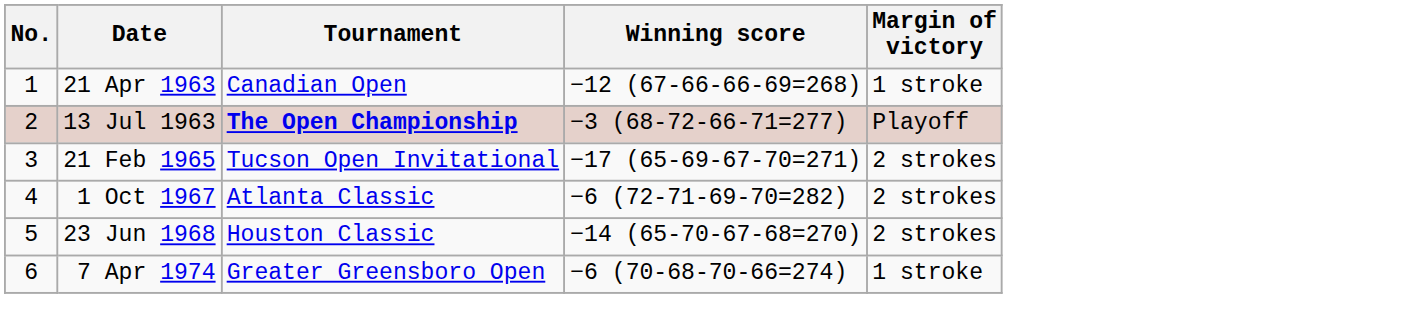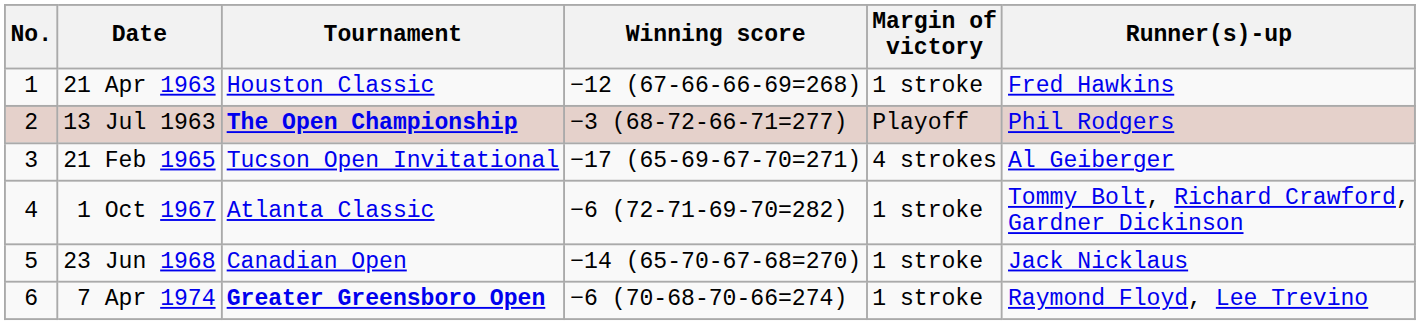 <table class="wikitable" style="font-size:95%;">
 <tr>
 <th>No.</th>
 <th>Date</th>
 <th>Tournament</th>
 <th>Winning score</th>
 <th>Margin of<br>victory</th>
+<th>Runner(s)-up</th>
 </tr>
 <tr>
 <td align=center>1</td>
 <td align=right>21 Apr <a href='#'>1963</a></td>
-<td><a href='#'>Canadian Open</a></td>
+<td><a href='#'>Houston Classic</a></td>
 <td>−12 (67-66-66-69=268)</td>
 <td>1 stroke</td>
+<td> <a href='#'>Fred Hawkins</a></td>
 </tr>
 <tr style="background:#e5d1cb;">
 <td align=center>2</td>
 <td align=right>13 Jul 1963</td>
 <td><strong><a href='#'>The Open Championship</a></strong></td>
 <td>−3 (68-72-66-71=277)</td>
 <td>Playoff</td>
+<td> <a href='#'>Phil Rodgers</a></td>
 </tr>
 <tr>
 <td align=center>3</td>
 <td align=right>21 Feb <a href='#'>1965</a></td>
 <td><a href='#'>Tucson Open Invitational</a></td>
 <td>−17 (65-69-67-70=271)</td>
-<td>2 strokes</td>
+<td>4 strokes</td>
+<td> <a href='#'>Al Geiberger</a></td>
 </tr>
 <tr>
 <td align=center>4</td>
 <td align=right>1 Oct <a href='#'>1967</a></td>
 <td><a href='#'>Atlanta Classic</a></td>
 <td>−6 (72-71-69-70=282)</td>
-<td>2 strokes</td>
+<td>1 stroke</td>
+<td> <a href='#'>Tommy Bolt</a>,  <a href='#'>Richard Crawford</a>,<br> <a href='#'>Gardner Dickinson</a></td>
 </tr>
 <tr>
 <td align=center>5</td>
 <td align=right>23 Jun <a href='#'>1968</a></td>
-<td><a href='#'>Houston Classic</a></td>
+<td><a href='#'>Canadian Open</a></td>
 <td>−14 (65-70-67-68=270)</td>
-<td>2 strokes</td>
+<td>1 stroke</td>
+<td> <a href='#'>Jack Nicklaus</a></td>
 </tr>
 <tr>
 <td align=center>6</td>
 <td align=right>7 Apr <a href='#'>1974</a></td>
-<td><a href='#'>Greater Greensboro Open</a></td>
+<td><strong><a href='#'>Greater Greensboro Open</a></strong></td>
 <td>−6 (70-68-70-66=274)</td>
 <td>1 stroke</td>
+<td> <a href='#'>Raymond Floyd</a>,  <a href='#'>Lee Trevino</a></td>
 </tr>
 </table>
